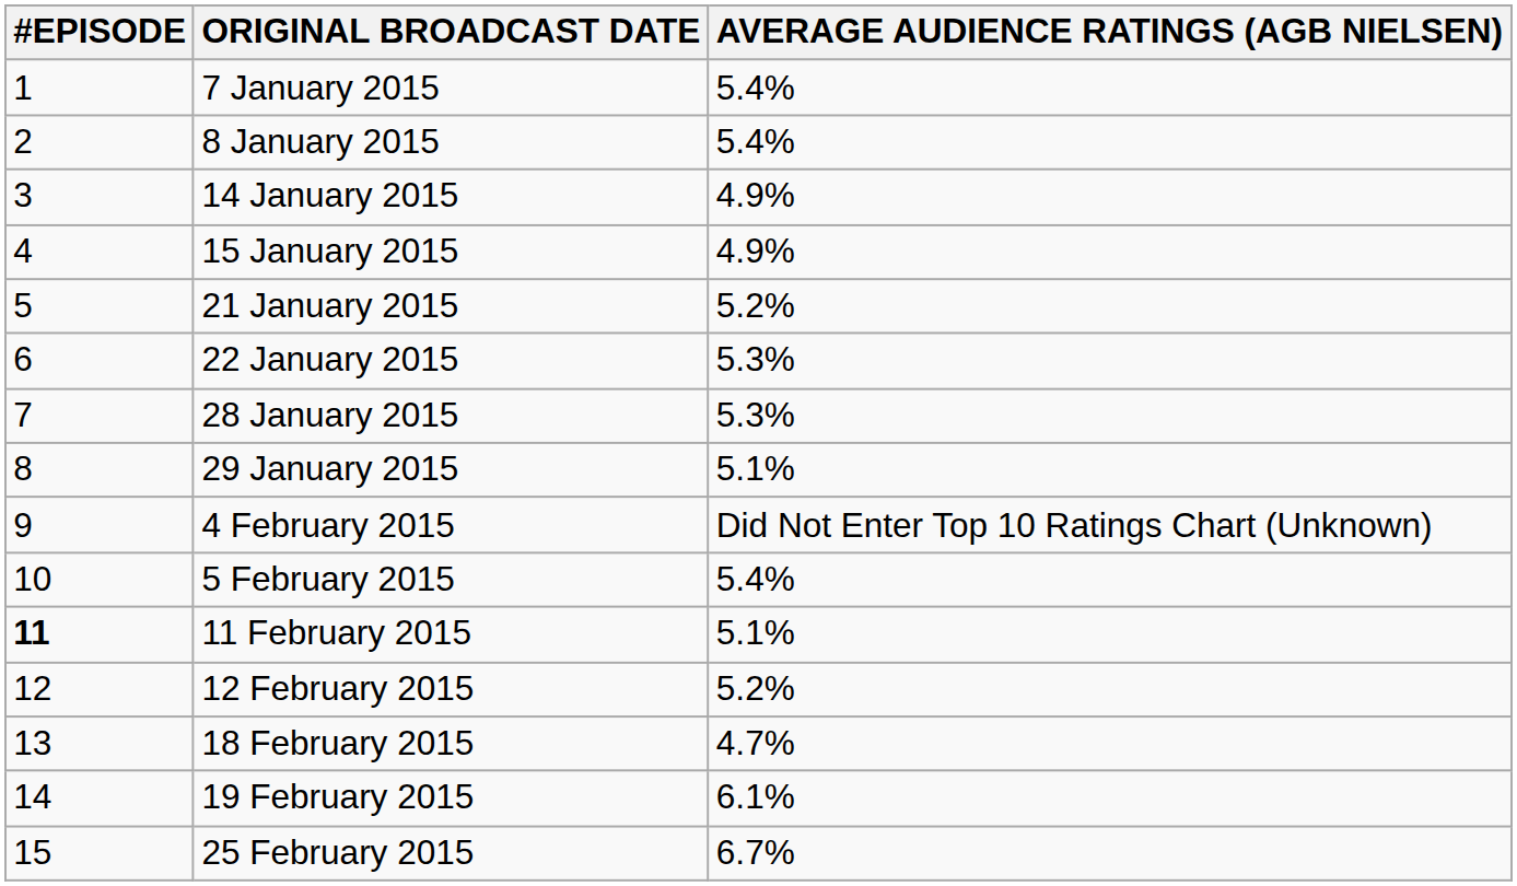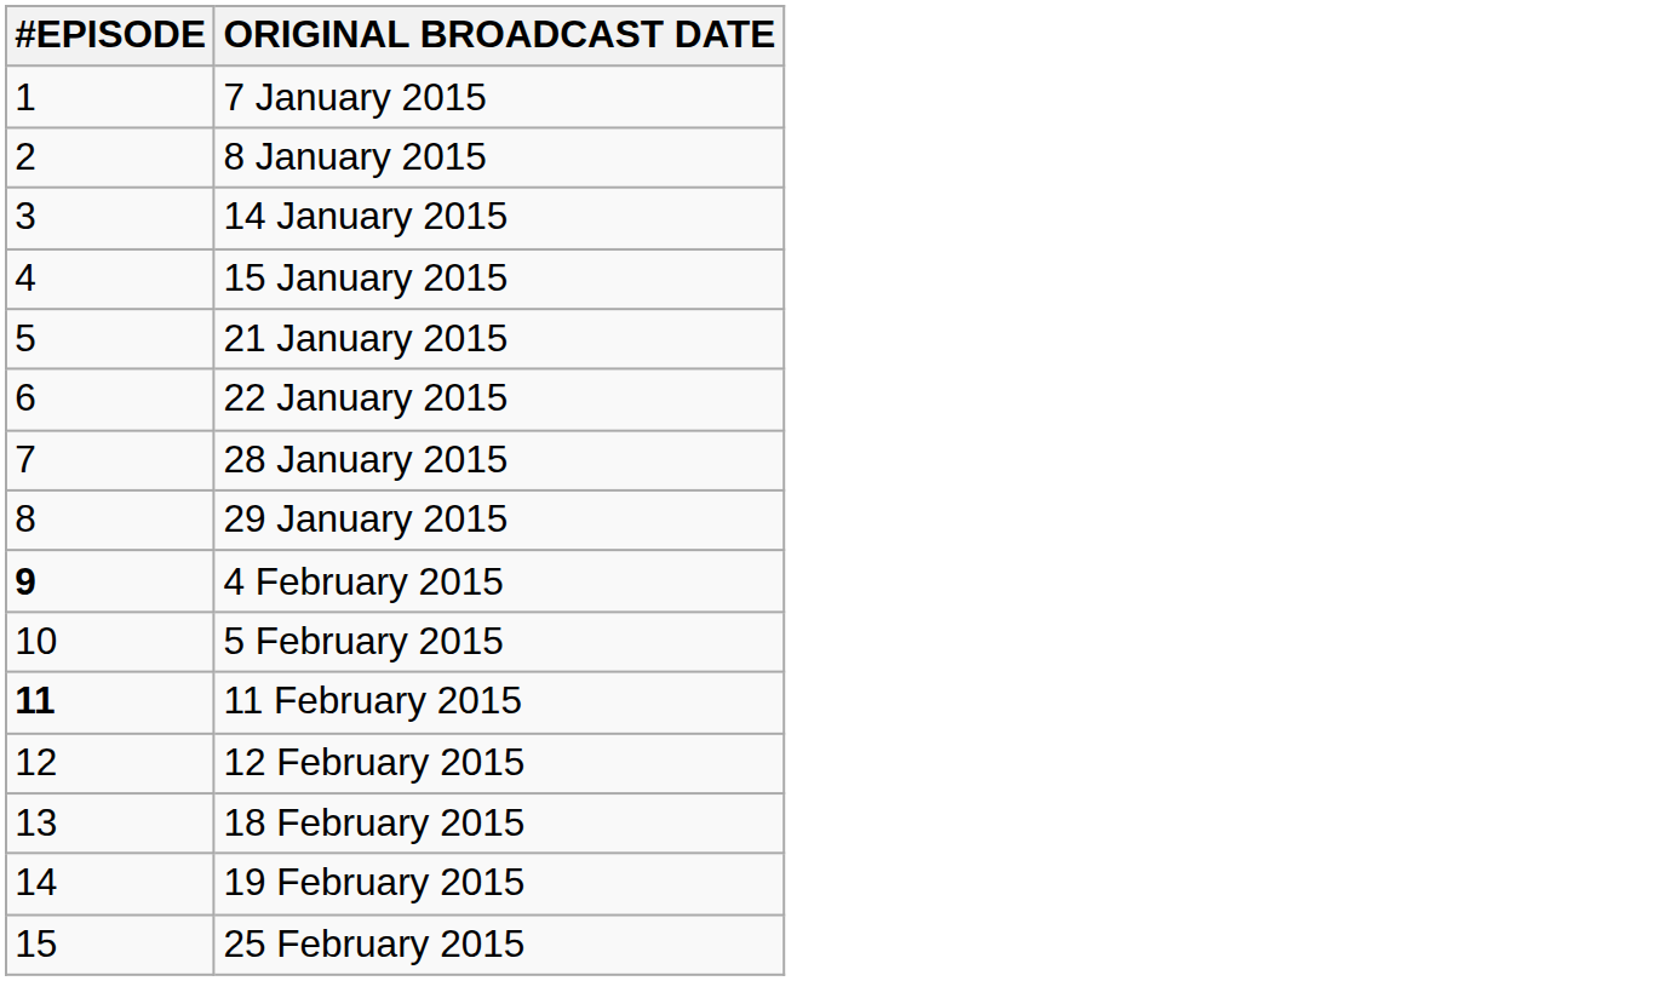 <table class="wikitable">
 <tr>
 <th>#EPISODE</th>
 <th>ORIGINAL BROADCAST DATE</th>
-<th>AVERAGE AUDIENCE RATINGS (AGB NIELSEN)</th>
 </tr>
 <tr>
 <td>1</td>
 <td>7 January 2015</td>
-<td>5.4%</td>
 </tr>
 <tr>
 <td>2</td>
 <td>8 January 2015</td>
-<td>5.4%</td>
 </tr>
 <tr>
 <td>3</td>
 <td>14 January 2015</td>
-<td>4.9%</td>
 </tr>
 <tr>
 <td>4</td>
 <td>15 January 2015</td>
-<td>4.9%</td>
 </tr>
 <tr>
 <td>5</td>
 <td>21 January 2015</td>
-<td>5.2%</td>
 </tr>
 <tr>
 <td>6</td>
 <td>22 January 2015</td>
-<td>5.3%</td>
 </tr>
 <tr>
 <td>7</td>
 <td>28 January 2015</td>
-<td>5.3%</td>
 </tr>
 <tr>
 <td>8</td>
 <td>29 January 2015</td>
-<td>5.1%</td>
 </tr>
 <tr>
-<td>9</td>
+<td><strong>9</strong></td>
 <td>4 February 2015</td>
-<td>Did Not Enter Top 10 Ratings Chart (Unknown)</td>
 </tr>
 <tr>
 <td>10</td>
 <td>5 February 2015</td>
-<td>5.4%</td>
 </tr>
 <tr>
 <td><strong>11</strong></td>
 <td>11 February 2015</td>
-<td>5.1%</td>
 </tr>
 <tr>
 <td>12</td>
 <td>12 February 2015</td>
-<td>5.2%</td>
 </tr>
 <tr>
 <td>13</td>
 <td>18 February 2015</td>
-<td>4.7%</td>
 </tr>
 <tr>
 <td>14</td>
 <td>19 February 2015</td>
-<td>6.1%</td>
 </tr>
 <tr>
 <td>15</td>
 <td>25 February 2015</td>
-<td>6.7%</td>
 </tr>
 </table>
